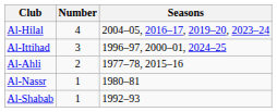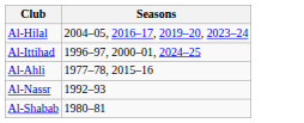 <table class="wikitable sortable">
 <tr>
 <th>Club</th>
-<th>Number</th>
 <th>Seasons</th>
 </tr>
 <tr>
 <td><a href='#'>Al-Hilal</a></td>
-<td style="text-align:center">4</td>
 <td>2004–05, <a href='#'>2016–17</a>, <a href='#'>2019–20</a>, <a href='#'>2023–24</a></td>
 </tr>
 <tr>
 <td><a href='#'>Al-Ittihad</a></td>
-<td style="text-align:center">3</td>
 <td>1996–97, 2000–01, <a href='#'>2024–25</a></td>
 </tr>
 <tr>
 <td><a href='#'>Al-Ahli</a></td>
-<td style="text-align:center">2</td>
 <td>1977–78, 2015–16</td>
 </tr>
 <tr>
 <td><a href='#'>Al-Nassr</a></td>
-<td style="text-align:center">1</td>
-<td>1980–81</td>
+<td>1992–93</td>
 </tr>
 <tr>
 <td><a href='#'>Al-Shabab</a></td>
-<td style="text-align:center">1</td>
-<td>1992–93</td>
+<td>1980–81</td>
 </tr>
 </table>
